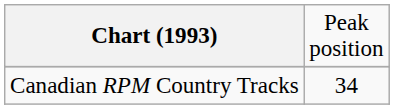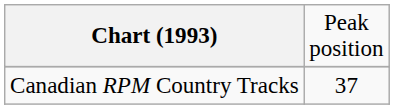 <table class="wikitable sortable">
 <tr>
 <th align="left">Chart (1993)</th>
 <td align="center">Peak<br>position</td>
 </tr>
 <tr>
 </tr>
 <tr>
 <td align="left">Canadian <em>RPM</em> Country Tracks</td>
-<td align="center">34</td>
+<td align="center">37</td>
 </tr>
 </table>
